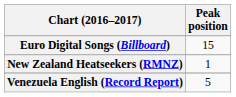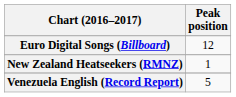 <table class="wikitable sortable plainrowheaders" style="text-align:center">
 <tr>
 <th scope="col">Chart (2016–2017)</th>
 <th scope="col">Peak<br> position</th>
 </tr>
 <tr>
 </tr>
 <tr>
 </tr>
 <tr>
 </tr>
 <tr>
 </tr>
 <tr>
 </tr>
 <tr>
 </tr>
 <tr>
 </tr>
 <tr>
 </tr>
 <tr>
 </tr>
 <tr>
 <th scope="row">Euro Digital Songs (<em><a href='#'>Billboard</a></em>)</th>
-<td>15</td>
+<td>12</td>
 </tr>
 <tr>
 </tr>
 <tr>
 </tr>
 <tr>
 </tr>
 <tr>
 </tr>
 <tr>
 </tr>
 <tr>
 <th scope="row">New Zealand Heatseekers (<a href='#'>RMNZ</a>)</th>
 <td>1</td>
 </tr>
 <tr>
 </tr>
 <tr>
 </tr>
 <tr>
 </tr>
 <tr>
 </tr>
 <tr>
 </tr>
 <tr>
 </tr>
 <tr>
 </tr>
 <tr>
 </tr>
 <tr>
 </tr>
 <tr>
 </tr>
 <tr>
 </tr>
 <tr>
 </tr>
 <tr>
 </tr>
 <tr>
 </tr>
 <tr>
 <th scope="row">Venezuela English (<a href='#'>Record Report</a>)</th>
 <td>5</td>
 </tr>
 </table>
